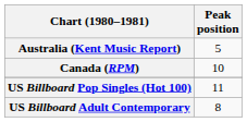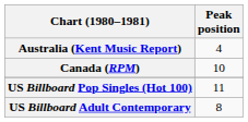 <table class="wikitable sortable plainrowheaders" style="text-align:center">
 <tr>
 <th>Chart (1980–1981)</th>
 <th>Peak<br>position</th>
 </tr>
 <tr>
 <th scope="row">Australia (<a href='#'>Kent Music Report</a>)</th>
-<td>5</td>
+<td>4</td>
 </tr>
 <tr>
 <th scope="row">Canada (<em><a href='#'>RPM</a></em>)</th>
 <td>10</td>
 </tr>
 <tr>
 </tr>
 <tr>
 </tr>
 <tr>
 <th scope="row">US <em>Billboard</em> <a href='#'>Pop Singles (Hot 100)</a></th>
 <td>11</td>
 </tr>
 <tr>
 <th scope="row">US <em>Billboard</em> <a href='#'>Adult Contemporary</a></th>
 <td>8</td>
 </tr>
 </table>
